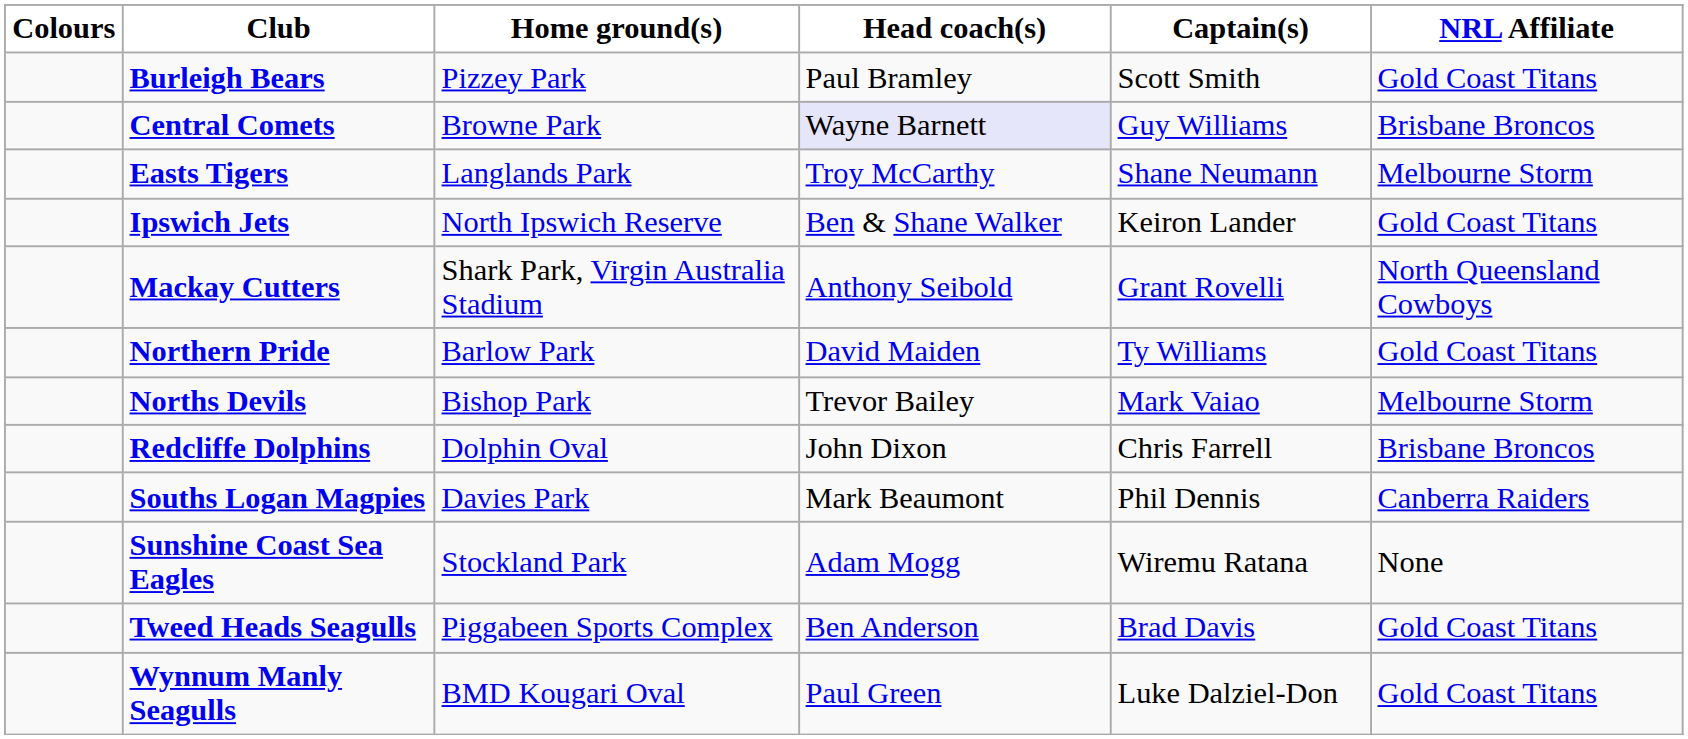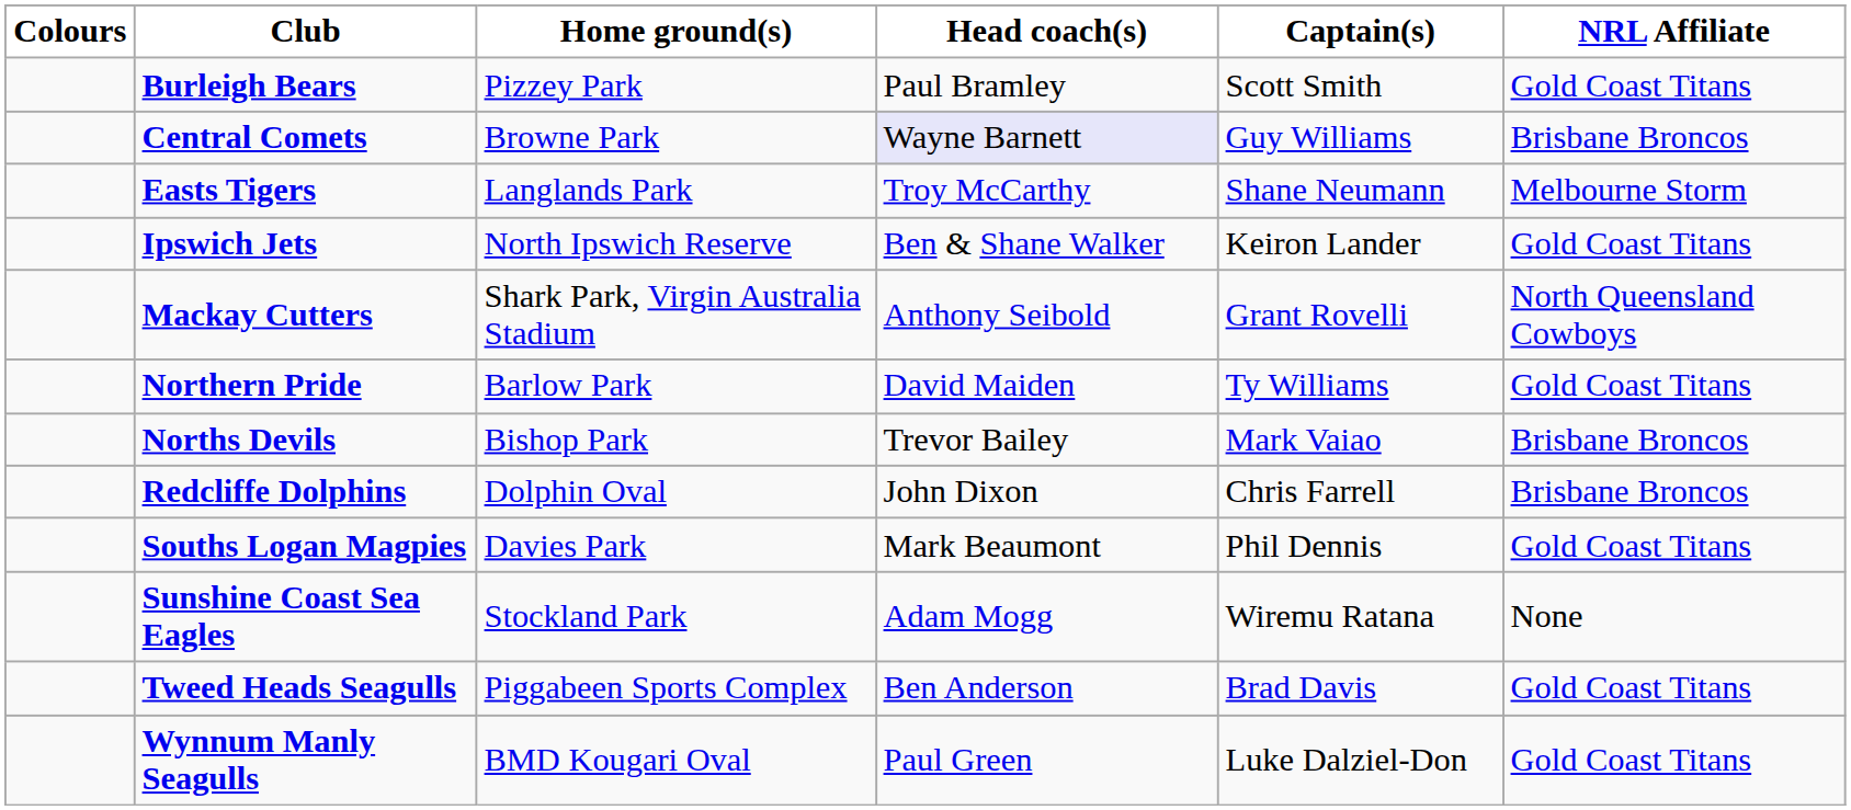 <table class="wikitable" style="width:100%; text-align:left">
 <tr>
 <th style="background:white; width:1%">Colours</th>
 <th style="background:white; width:18%">Club</th>
 <th style="background:white; width:21%">Home ground(s)</th>
 <th style="background:white; width:18%">Head coach(s)</th>
 <th style="background:white; width:15%">Captain(s)</th>
 <th style="background:white; width:18%"><a href='#'>NRL</a> Affiliate</th>
 </tr>
 <tr>
 <td></td>
 <td><strong><a href='#'>Burleigh Bears</a></strong></td>
 <td><a href='#'>Pizzey Park</a></td>
 <td>Paul Bramley</td>
 <td>Scott Smith</td>
 <td> <a href='#'>Gold Coast Titans</a></td>
 </tr>
 <tr>
 <td></td>
 <td><strong><a href='#'>Central Comets</a></strong></td>
 <td><a href='#'>Browne Park</a></td>
 <td style="background: lavender;">Wayne Barnett</td>
 <td><a href='#'>Guy Williams</a></td>
 <td> <a href='#'>Brisbane Broncos</a></td>
 </tr>
 <tr>
 <td></td>
 <td><strong><a href='#'>Easts Tigers</a></strong></td>
 <td><a href='#'>Langlands Park</a></td>
 <td><a href='#'>Troy McCarthy</a></td>
 <td><a href='#'>Shane Neumann</a></td>
 <td> <a href='#'>Melbourne Storm</a></td>
 </tr>
 <tr>
 <td></td>
 <td><strong><a href='#'>Ipswich Jets</a></strong></td>
 <td><a href='#'>North Ipswich Reserve</a></td>
 <td><a href='#'>Ben</a> & <a href='#'>Shane Walker</a></td>
 <td>Keiron Lander</td>
 <td> <a href='#'>Gold Coast Titans</a></td>
 </tr>
 <tr>
 <td></td>
 <td><strong><a href='#'>Mackay Cutters</a></strong></td>
 <td>Shark Park, <a href='#'>Virgin Australia Stadium</a></td>
 <td><a href='#'>Anthony Seibold</a></td>
 <td><a href='#'>Grant Rovelli</a></td>
 <td> <a href='#'>North Queensland Cowboys</a></td>
 </tr>
 <tr>
 <td></td>
 <td><strong><a href='#'>Northern Pride</a></strong></td>
 <td><a href='#'>Barlow Park</a></td>
 <td><a href='#'>David Maiden</a></td>
 <td><a href='#'>Ty Williams</a></td>
 <td> <a href='#'>Gold Coast Titans</a></td>
 </tr>
 <tr>
 <td></td>
 <td><strong><a href='#'>Norths Devils</a></strong></td>
 <td><a href='#'>Bishop Park</a></td>
 <td>Trevor Bailey</td>
 <td><a href='#'>Mark Vaiao</a></td>
-<td> <a href='#'>Melbourne Storm</a></td>
+<td> <a href='#'>Brisbane Broncos</a></td>
 </tr>
 <tr>
 <td></td>
 <td><strong><a href='#'>Redcliffe Dolphins</a></strong></td>
 <td><a href='#'>Dolphin Oval</a></td>
 <td>John Dixon</td>
 <td>Chris Farrell</td>
 <td> <a href='#'>Brisbane Broncos</a></td>
 </tr>
 <tr>
 <td></td>
 <td><strong><a href='#'>Souths Logan Magpies</a></strong></td>
 <td><a href='#'>Davies Park</a></td>
 <td>Mark Beaumont</td>
 <td>Phil Dennis</td>
-<td> <a href='#'>Canberra Raiders</a></td>
+<td> <a href='#'>Gold Coast Titans</a></td>
 </tr>
 <tr>
 <td></td>
 <td><strong><a href='#'>Sunshine Coast Sea Eagles</a></strong></td>
 <td><a href='#'>Stockland Park</a></td>
 <td><a href='#'>Adam Mogg</a></td>
 <td>Wiremu Ratana</td>
 <td>None</td>
 </tr>
 <tr>
 <td></td>
 <td><strong><a href='#'>Tweed Heads Seagulls</a></strong></td>
 <td><a href='#'>Piggabeen Sports Complex</a></td>
 <td><a href='#'>Ben Anderson</a></td>
 <td><a href='#'>Brad Davis</a></td>
 <td> <a href='#'>Gold Coast Titans</a></td>
 </tr>
 <tr>
 <td></td>
 <td><strong><a href='#'>Wynnum Manly Seagulls</a></strong></td>
 <td><a href='#'>BMD Kougari Oval</a></td>
 <td><a href='#'>Paul Green</a></td>
 <td>Luke Dalziel-Don</td>
 <td> <a href='#'>Gold Coast Titans</a></td>
 </tr>
 </table>
